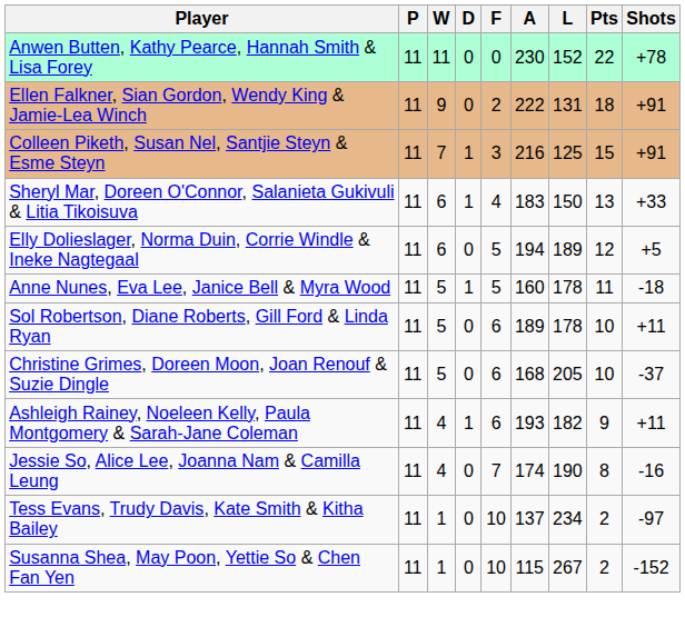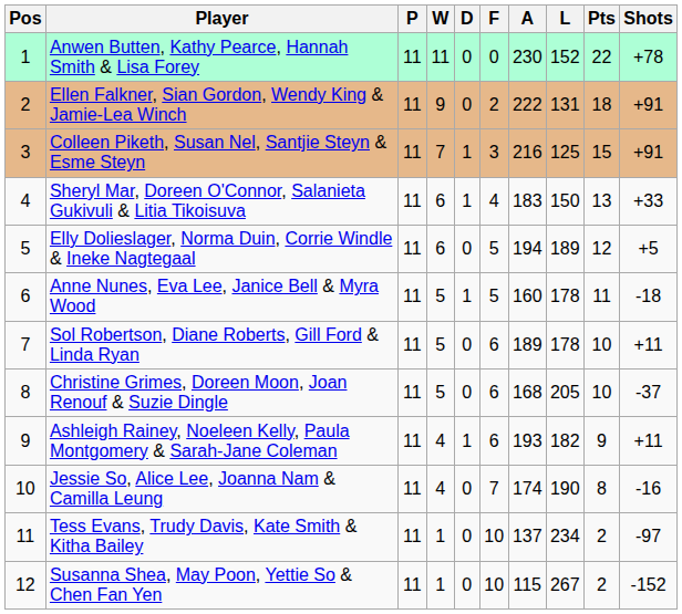 <table class="wikitable" style="font-size: 100%">
 <tr>
+<th width=20>Pos</th>
 <th width=600>Player</th>
 <th width=20>P</th>
 <th width=20>W</th>
 <th width=20>D</th>
 <th width=20>F</th>
 <th width=20>A</th>
 <th width=20>L</th>
 <th width=20>Pts</th>
 <th width=20>Shots</th>
 </tr>
 <tr align=center style="background: #ADFFD6;">
+<td>1</td>
 <td align="left"> <a href='#'>Anwen Butten</a>, <a href='#'>Kathy Pearce</a>, <a href='#'>Hannah Smith</a> & <a href='#'>Lisa Forey</a></td>
 <td>11</td>
 <td>11</td>
 <td>0</td>
 <td>0</td>
 <td>230</td>
 <td>152</td>
 <td>22</td>
 <td>+78</td>
 </tr>
 <tr align=center style="background: #E6B88A;">
+<td>2</td>
 <td align="left"> <a href='#'>Ellen Falkner</a>, <a href='#'>Sian Gordon</a>, <a href='#'>Wendy King</a> & <a href='#'>Jamie-Lea Winch</a></td>
 <td>11</td>
 <td>9</td>
 <td>0</td>
 <td>2</td>
 <td>222</td>
 <td>131</td>
 <td>18</td>
 <td>+91</td>
 </tr>
 <tr align=center style="background: #E6B88A;">
+<td>3</td>
 <td align="left"> <a href='#'>Colleen Piketh</a>, <a href='#'>Susan Nel</a>, <a href='#'>Santjie Steyn</a> & <a href='#'>Esme Steyn</a></td>
 <td>11</td>
 <td>7</td>
 <td>1</td>
 <td>3</td>
 <td>216</td>
 <td>125</td>
 <td>15</td>
 <td>+91</td>
 </tr>
 <tr align=center>
+<td>4</td>
 <td align="left"> <a href='#'>Sheryl Mar</a>, <a href='#'>Doreen O'Connor</a>, <a href='#'>Salanieta Gukivuli</a> & <a href='#'>Litia Tikoisuva</a></td>
 <td>11</td>
 <td>6</td>
 <td>1</td>
 <td>4</td>
 <td>183</td>
 <td>150</td>
 <td>13</td>
 <td>+33</td>
 </tr>
 <tr align=center>
+<td>5</td>
 <td align="left"> <a href='#'>Elly Dolieslager</a>, <a href='#'>Norma Duin</a>, <a href='#'>Corrie Windle</a> & <a href='#'>Ineke Nagtegaal</a></td>
 <td>11</td>
 <td>6</td>
 <td>0</td>
 <td>5</td>
 <td>194</td>
 <td>189</td>
 <td>12</td>
 <td>+5</td>
 </tr>
 <tr align=center>
+<td>6</td>
 <td align="left"> <a href='#'>Anne Nunes</a>, <a href='#'>Eva Lee</a>, <a href='#'>Janice Bell</a> & <a href='#'>Myra Wood</a></td>
 <td>11</td>
 <td>5</td>
 <td>1</td>
 <td>5</td>
 <td>160</td>
 <td>178</td>
 <td>11</td>
 <td>-18</td>
 </tr>
 <tr align=center>
+<td>7</td>
 <td align="left"> <a href='#'>Sol Robertson</a>, <a href='#'>Diane Roberts</a>, <a href='#'>Gill Ford</a> & <a href='#'>Linda Ryan</a></td>
 <td>11</td>
 <td>5</td>
 <td>0</td>
 <td>6</td>
 <td>189</td>
 <td>178</td>
 <td>10</td>
 <td>+11</td>
 </tr>
 <tr align=center>
+<td>8</td>
 <td align="left"> <a href='#'>Christine Grimes</a>, <a href='#'>Doreen Moon</a>, <a href='#'>Joan Renouf</a> & <a href='#'>Suzie Dingle</a></td>
 <td>11</td>
 <td>5</td>
 <td>0</td>
 <td>6</td>
 <td>168</td>
 <td>205</td>
 <td>10</td>
 <td>-37</td>
 </tr>
 <tr align=center>
+<td>9</td>
 <td align="left"> <a href='#'>Ashleigh Rainey</a>, <a href='#'>Noeleen Kelly</a>, <a href='#'>Paula Montgomery</a> & <a href='#'>Sarah-Jane Coleman</a></td>
 <td>11</td>
 <td>4</td>
 <td>1</td>
 <td>6</td>
 <td>193</td>
 <td>182</td>
 <td>9</td>
 <td>+11</td>
 </tr>
 <tr align=center>
+<td>10</td>
 <td align="left"> <a href='#'>Jessie So</a>, <a href='#'>Alice Lee</a>, <a href='#'>Joanna Nam</a> & <a href='#'>Camilla Leung</a></td>
 <td>11</td>
 <td>4</td>
 <td>0</td>
 <td>7</td>
 <td>174</td>
 <td>190</td>
 <td>8</td>
 <td>-16</td>
 </tr>
 <tr align=center>
+<td>11</td>
 <td align="left"> <a href='#'>Tess Evans</a>, <a href='#'>Trudy Davis</a>, <a href='#'>Kate Smith</a> & <a href='#'>Kitha Bailey</a></td>
 <td>11</td>
 <td>1</td>
 <td>0</td>
 <td>10</td>
 <td>137</td>
 <td>234</td>
 <td>2</td>
 <td>-97</td>
 </tr>
 <tr align=center>
+<td>12</td>
 <td align="left"> <a href='#'>Susanna Shea</a>, <a href='#'>May Poon</a>, <a href='#'>Yettie So</a> & <a href='#'>Chen Fan Yen</a></td>
 <td>11</td>
 <td>1</td>
 <td>0</td>
 <td>10</td>
 <td>115</td>
 <td>267</td>
 <td>2</td>
 <td>-152</td>
 </tr>
 </table>
